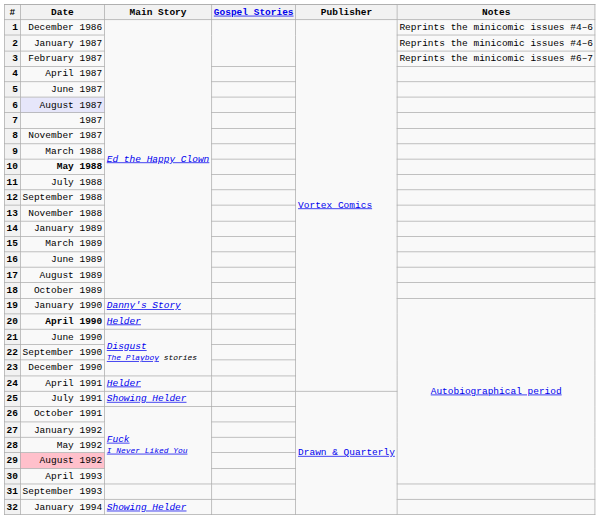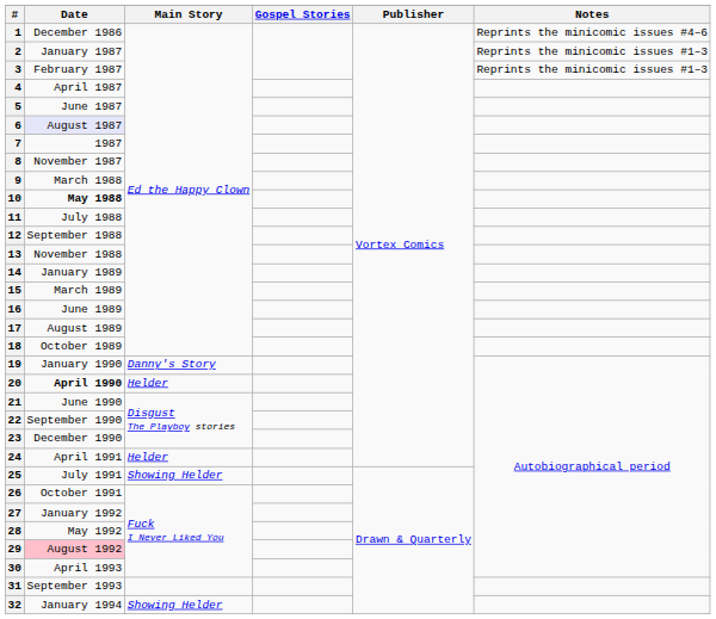 <table class="wikitable">
 <tr>
 </tr>
 <tr>
 <th scope="col">#</th>
 <th scope="col">Date</th>
 <th scope="col">Main Story</th>
 <th scope="col"><a href='#'>Gospel Stories</a></th>
 <th scope="col">Publisher</th>
 <th scope="col">Notes</th>
 </tr>
 <tr>
 <th scope="row" style="text-align:right;">1</th>
 <td style="text-align:right;">December 1986</td>
 <td rowspan="18"><em><a href='#'>Ed the Happy Clown</a></em></td>
 <td rowspan="3"></td>
 <td rowspan="24"><a href='#'>Vortex Comics</a></td>
 <td>Reprints the minicomic issues #4–6</td>
 </tr>
 <tr>
 <th scope="row" style="text-align:right;">2</th>
 <td style="text-align:right;">January 1987</td>
-<td>Reprints the minicomic issues #4–6</td>
+<td>Reprints the minicomic issues #1–3</td>
 </tr>
 <tr>
 <th scope="row" style="text-align:right;">3</th>
 <td style="text-align:right;">February 1987</td>
-<td>Reprints the minicomic issues #6–7</td>
+<td>Reprints the minicomic issues #1–3</td>
 </tr>
 <tr>
 <th scope="row" style="text-align:right;">4</th>
 <td style="text-align:right;">April 1987</td>
 <td></td>
 <td></td>
 </tr>
 <tr>
 <th scope="row" style="text-align:right;">5</th>
 <td style="text-align:right;">June 1987</td>
 <td></td>
 <td></td>
 </tr>
 <tr>
 <th scope="row" style="text-align:right;">6</th>
 <td style="background: lavender; text-align:right;">August 1987</td>
 <td></td>
 <td></td>
 </tr>
 <tr>
 <th scope="row" style="text-align:right;">7</th>
 <td style="text-align:right;">1987</td>
 <td></td>
 <td></td>
 </tr>
 <tr>
 <th scope="row" style="text-align:right;">8</th>
 <td style="text-align:right;">November 1987</td>
 <td></td>
 <td></td>
 </tr>
 <tr>
 <th scope="row" style="text-align:right;">9</th>
 <td style="text-align:right;">March 1988</td>
 <td></td>
 <td></td>
 </tr>
 <tr>
 <th scope="row">10</th>
 <td style="text-align:right;"><strong>May 1988</strong></td>
 <td></td>
 <td></td>
 </tr>
 <tr>
 <th scope="row">11</th>
 <td style="text-align:right;">July 1988</td>
 <td></td>
 <td></td>
 </tr>
 <tr>
 <th scope="row">12</th>
 <td style="text-align:right;">September 1988</td>
 <td></td>
 <td></td>
 </tr>
 <tr>
 <th scope="row">13</th>
 <td style="text-align:right;">November 1988</td>
 <td></td>
 <td></td>
 </tr>
 <tr>
 <th scope="row">14</th>
 <td style="text-align:right;">January 1989</td>
 <td></td>
 <td></td>
 </tr>
 <tr>
 <th scope="row">15</th>
 <td style="text-align:right;">March 1989</td>
 <td></td>
 <td></td>
 </tr>
 <tr>
 <th scope="row">16</th>
 <td style="text-align:right;">June 1989</td>
 <td></td>
 <td></td>
 </tr>
 <tr>
 <th scope="row">17</th>
 <td style="text-align:right;">August 1989</td>
 <td></td>
 <td></td>
 </tr>
 <tr>
 <th scope="row">18</th>
 <td style="text-align:right;">October 1989</td>
 <td></td>
 <td></td>
 </tr>
 <tr>
 <th scope="row">19</th>
 <td style="text-align:right;">January 1990</td>
 <td><em><a href='#'>Danny's Story</a></em></td>
 <td></td>
 <td rowspan="12" style="text-align:center;"><a href='#'>Autobiographical period</a></td>
 </tr>
 <tr>
 <th scope="row">20</th>
 <td style="text-align:right;"><strong>April 1990</strong></td>
 <td><em><a href='#'>Helder</a></em></td>
 <td></td>
 </tr>
 <tr>
 <th scope="row">21</th>
 <td style="text-align:right;">June 1990</td>
 <td rowspan="3"><em><a href='#'>Disgust</a></em><br><small><em><a href='#'>The Playboy</a> stories</em></small></td>
 <td></td>
 </tr>
 <tr>
 <th scope="row">22</th>
 <td style="text-align:right;">September 1990</td>
 <td></td>
 </tr>
 <tr>
 <th scope="row">23</th>
 <td style="text-align:right;">December 1990</td>
 <td></td>
 </tr>
 <tr>
 <th scope="row">24</th>
 <td style="text-align:right;">April 1991</td>
 <td><em><a href='#'>Helder</a></em></td>
 <td></td>
 </tr>
 <tr>
 <th scope="row">25</th>
 <td style="text-align:right;">July 1991</td>
 <td><em><a href='#'>Showing Helder</a></em></td>
 <td></td>
 <td rowspan="8"><a href='#'>Drawn & Quarterly</a></td>
 </tr>
 <tr>
 <th scope="row">26</th>
 <td style="text-align:right;">October 1991</td>
 <td rowspan="5"><em><a href='#'>Fuck</a></em><br><small><em><a href='#'>I Never Liked You</a></em></small></td>
 <td></td>
 </tr>
 <tr>
 <th scope="row">27</th>
 <td style="text-align:right;">January 1992</td>
 <td></td>
 </tr>
 <tr>
 <th scope="row">28</th>
 <td style="text-align:right;">May 1992</td>
 <td></td>
 </tr>
 <tr>
 <th scope="row">29</th>
 <td style="background: pink; text-align:right;">August 1992</td>
 <td></td>
 </tr>
 <tr>
 <th scope="row">30</th>
 <td style="text-align:right;">April 1993</td>
 <td></td>
 </tr>
 <tr>
 <th scope="row">31</th>
 <td style="text-align:right;">September 1993</td>
 <td></td>
 <td></td>
 <td></td>
 </tr>
 <tr>
 <th scope="row">32</th>
 <td style="text-align:right;">January 1994</td>
 <td><em><a href='#'>Showing Helder</a></em></td>
 <td></td>
 <td></td>
 </tr>
 </table>
